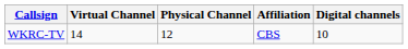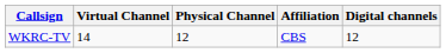 <table class="wikitable sortable">
 <tr>
 <th><a href='#'>Callsign</a></th>
 <th>Virtual Channel</th>
 <th>Physical Channel</th>
 <th>Affiliation</th>
 <th>Digital channels</th>
 </tr>
 <tr>
 <td><a href='#'>WKRC-TV</a></td>
 <td>14</td>
 <td>12</td>
 <td><a href='#'>CBS</a></td>
-<td>10</td>
+<td>12</td>
 </tr>
 </table>
